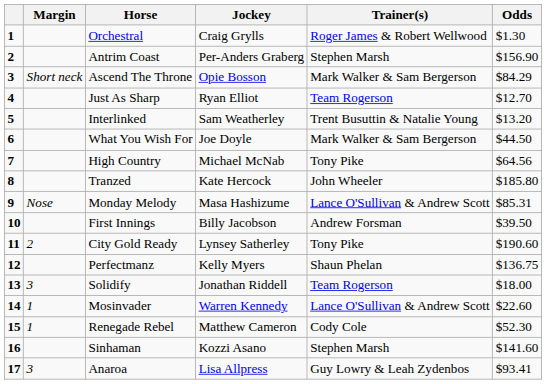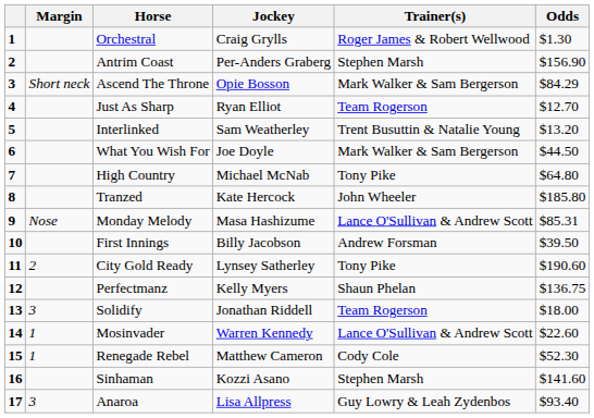 <table class="wikitable sortable">
 <tr>
 <th></th>
 <th>Margin</th>
 <th>Horse</th>
 <th>Jockey</th>
 <th>Trainer(s)</th>
 <th>Odds</th>
 </tr>
 <tr>
 <td><strong>1</strong></td>
 <td></td>
 <td><a href='#'>Orchestral</a></td>
 <td>Craig Grylls</td>
 <td><a href='#'>Roger James</a> & Robert Wellwood</td>
 <td>$1.30</td>
 </tr>
 <tr>
 <td><strong>2</strong></td>
 <td><em></em></td>
 <td>Antrim Coast</td>
 <td>Per-Anders Graberg</td>
 <td>Stephen Marsh</td>
 <td>$156.90</td>
 </tr>
 <tr>
 <td><strong>3</strong></td>
 <td><em>Short neck</em></td>
 <td>Ascend The Throne</td>
 <td><a href='#'>Opie Bosson</a></td>
 <td>Mark Walker & Sam Bergerson</td>
 <td>$84.29</td>
 </tr>
 <tr>
 <td><strong>4</strong></td>
 <td><em></em></td>
 <td>Just As Sharp</td>
 <td>Ryan Elliot</td>
 <td><a href='#'>Team Rogerson</a></td>
 <td>$12.70</td>
 </tr>
 <tr>
 <td><strong>5</strong></td>
 <td><em></em></td>
 <td>Interlinked</td>
 <td>Sam Weatherley</td>
 <td>Trent Busuttin & Natalie Young</td>
 <td>$13.20</td>
 </tr>
 <tr>
 <td><strong>6</strong></td>
 <td><em></em></td>
 <td>What You Wish For</td>
 <td>Joe Doyle</td>
 <td>Mark Walker & Sam Bergerson</td>
 <td>$44.50</td>
 </tr>
 <tr>
 <td><strong>7</strong></td>
 <td><em></em></td>
 <td>High Country</td>
 <td>Michael McNab</td>
 <td>Tony Pike</td>
-<td>$64.56</td>
+<td>$64.80</td>
 </tr>
 <tr>
 <td><strong>8</strong></td>
 <td><em></em></td>
 <td>Tranzed</td>
 <td>Kate Hercock</td>
 <td>John Wheeler</td>
 <td>$185.80</td>
 </tr>
 <tr>
 <td><strong>9</strong></td>
 <td><em>Nose</em></td>
 <td>Monday Melody</td>
 <td>Masa Hashizume</td>
 <td><a href='#'>Lance O'Sullivan</a> & Andrew Scott</td>
 <td>$85.31</td>
 </tr>
 <tr>
 <td><strong>10</strong></td>
 <td><em></em></td>
 <td>First Innings</td>
 <td>Billy Jacobson</td>
 <td>Andrew Forsman</td>
 <td>$39.50</td>
 </tr>
 <tr>
 <td><strong>11</strong></td>
 <td><em>2</em></td>
 <td>City Gold Ready</td>
 <td>Lynsey Satherley</td>
 <td>Tony Pike</td>
 <td>$190.60</td>
 </tr>
 <tr>
 <td><strong>12</strong></td>
 <td><em></em></td>
 <td>Perfectmanz</td>
 <td>Kelly Myers</td>
 <td>Shaun Phelan</td>
 <td>$136.75</td>
 </tr>
 <tr>
 <td><strong>13</strong></td>
 <td><em>3</em></td>
 <td>Solidify</td>
 <td>Jonathan Riddell</td>
 <td><a href='#'>Team Rogerson</a></td>
 <td>$18.00</td>
 </tr>
 <tr>
 <td><strong>14</strong></td>
 <td><em>1</em></td>
 <td>Mosinvader</td>
 <td><a href='#'>Warren Kennedy</a></td>
 <td><a href='#'>Lance O'Sullivan</a> & Andrew Scott</td>
 <td>$22.60</td>
 </tr>
 <tr>
 <td><strong>15</strong></td>
 <td><em>1</em></td>
 <td>Renegade Rebel</td>
 <td>Matthew Cameron</td>
 <td>Cody Cole</td>
 <td>$52.30</td>
 </tr>
 <tr>
 <td><strong>16</strong></td>
 <td><em></em></td>
 <td>Sinhaman</td>
 <td>Kozzi Asano</td>
 <td>Stephen Marsh</td>
 <td>$141.60</td>
 </tr>
 <tr>
 <td><strong>17</strong></td>
 <td><em>3</em></td>
 <td>Anaroa</td>
 <td><a href='#'>Lisa Allpress</a></td>
 <td>Guy Lowry & Leah Zydenbos</td>
-<td>$93.41</td>
+<td>$93.40</td>
 </tr>
 </table>
